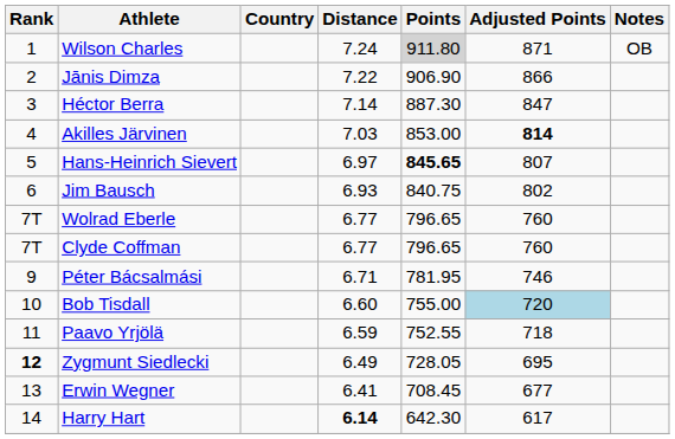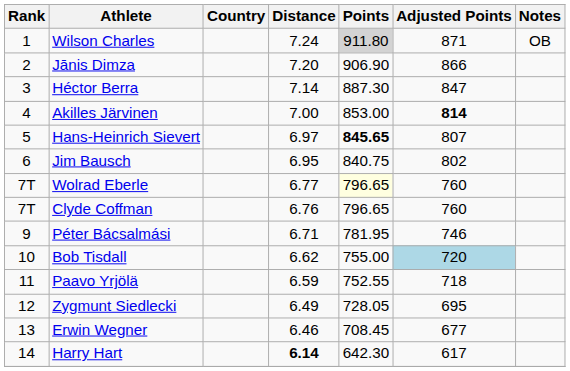 <table class="wikitable sortable" style="text-align:center">
 <tr>
 <th>Rank</th>
 <th>Athlete</th>
 <th>Country</th>
 <th>Distance</th>
 <th>Points</th>
 <th>Adjusted Points</th>
 <th>Notes</th>
 </tr>
 <tr>
 <td>1</td>
 <td align=left><a href='#'>Wilson Charles</a></td>
 <td align=left></td>
 <td>7.24</td>
 <td style="background: lightgrey;">911.80</td>
 <td>871</td>
 <td>OB</td>
 </tr>
 <tr>
 <td>2</td>
 <td align=left><a href='#'>Jānis Dimza</a></td>
 <td align=left></td>
-<td>7.22</td>
+<td>7.20</td>
 <td>906.90</td>
 <td>866</td>
 <td></td>
 </tr>
 <tr>
 <td>3</td>
 <td align=left><a href='#'>Héctor Berra</a></td>
 <td align=left></td>
 <td>7.14</td>
 <td>887.30</td>
 <td>847</td>
 <td></td>
 </tr>
 <tr>
 <td>4</td>
 <td align=left><a href='#'>Akilles Järvinen</a></td>
 <td align=left></td>
-<td>7.03</td>
+<td>7.00</td>
 <td>853.00</td>
 <td><strong>814</strong></td>
 <td></td>
 </tr>
 <tr>
 <td>5</td>
 <td align=left><a href='#'>Hans-Heinrich Sievert</a></td>
 <td align=left></td>
 <td>6.97</td>
 <td><strong>845.65</strong></td>
 <td>807</td>
 <td></td>
 </tr>
 <tr>
 <td>6</td>
 <td align=left><a href='#'>Jim Bausch</a></td>
 <td align=left></td>
-<td>6.93</td>
+<td>6.95</td>
 <td>840.75</td>
 <td>802</td>
 <td></td>
 </tr>
 <tr>
 <td>7T</td>
 <td align=left><a href='#'>Wolrad Eberle</a></td>
 <td align=left></td>
 <td>6.77</td>
-<td>796.65</td>
+<td style="background: lightyellow;">796.65</td>
 <td>760</td>
 <td></td>
 </tr>
 <tr>
 <td>7T</td>
 <td align=left><a href='#'>Clyde Coffman</a></td>
 <td align=left></td>
-<td>6.77</td>
+<td>6.76</td>
 <td>796.65</td>
 <td>760</td>
 <td></td>
 </tr>
 <tr>
 <td>9</td>
 <td align=left><a href='#'>Péter Bácsalmási</a></td>
 <td align=left></td>
 <td>6.71</td>
 <td>781.95</td>
 <td>746</td>
 <td></td>
 </tr>
 <tr>
 <td>10</td>
 <td align=left><a href='#'>Bob Tisdall</a></td>
 <td align=left></td>
-<td>6.60</td>
+<td>6.62</td>
 <td>755.00</td>
 <td style="background: lightblue;">720</td>
 <td></td>
 </tr>
 <tr>
 <td>11</td>
 <td align=left><a href='#'>Paavo Yrjölä</a></td>
 <td align=left></td>
 <td>6.59</td>
 <td>752.55</td>
 <td>718</td>
 <td></td>
 </tr>
 <tr>
-<td><strong>12</strong></td>
+<td>12</td>
 <td align=left><a href='#'>Zygmunt Siedlecki</a></td>
 <td align=left></td>
 <td>6.49</td>
 <td>728.05</td>
 <td>695</td>
 <td></td>
 </tr>
 <tr>
 <td>13</td>
 <td align=left><a href='#'>Erwin Wegner</a></td>
 <td align=left></td>
-<td>6.41</td>
+<td>6.46</td>
 <td>708.45</td>
 <td>677</td>
 <td></td>
 </tr>
 <tr>
 <td>14</td>
 <td align=left><a href='#'>Harry Hart</a></td>
 <td align=left></td>
 <td><strong>6.14</strong></td>
 <td>642.30</td>
 <td>617</td>
 <td></td>
 </tr>
 <tr>
 </tr>
 </table>
